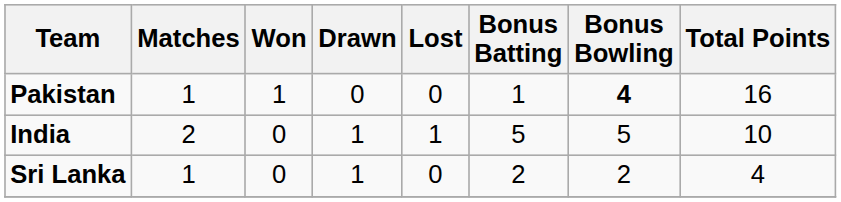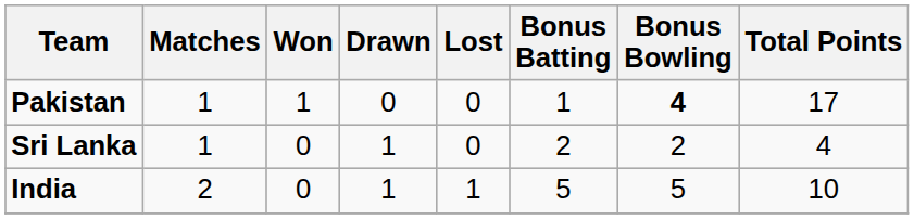 <table class="wikitable" style="margin: 1em auto 1em auto;">
 <tr>
 <th>Team</th>
 <th>Matches</th>
 <th>Won</th>
 <th>Drawn</th>
 <th>Lost</th>
 <th>Bonus<br>Batting</th>
 <th>Bonus<br>Bowling</th>
 <th>Total Points</th>
 </tr>
 <tr>
 <td style="text-align:left;"><strong>Pakistan</strong></td>
 <td style="text-align:center;">1</td>
 <td style="text-align:center;">1</td>
 <td style="text-align:center;">0</td>
 <td style="text-align:center;">0</td>
 <td style="text-align:center;">1</td>
 <td style="text-align:center;"><strong>4</strong></td>
-<td style="text-align:center;">16</td>
+<td style="text-align:center;">17</td>
+</tr>
+<tr>
+<td style="text-align:left;"><strong>Sri Lanka</strong></td>
+<td style="text-align:center;">1</td>
+<td style="text-align:center;">0</td>
+<td style="text-align:center;">1</td>
+<td style="text-align:center;">0</td>
+<td style="text-align:center;">2</td>
+<td style="text-align:center;">2</td>
+<td style="text-align:center;">4</td>
 </tr>
 <tr>
 <td style="text-align:left;"><strong>India</strong></td>
 <td style="text-align:center;">2</td>
 <td style="text-align:center;">0</td>
 <td style="text-align:center;">1</td>
 <td style="text-align:center;">1</td>
 <td style="text-align:center;">5</td>
 <td style="text-align:center;">5</td>
 <td style="text-align:center;">10</td>
 </tr>
 <tr>
-<td style="text-align:left;"><strong>Sri Lanka</strong></td>
-<td style="text-align:center;">1</td>
-<td style="text-align:center;">0</td>
-<td style="text-align:center;">1</td>
-<td style="text-align:center;">0</td>
-<td style="text-align:center;">2</td>
-<td style="text-align:center;">2</td>
-<td style="text-align:center;">4</td>
-</tr>
-<tr>
 </tr>
 </table>
